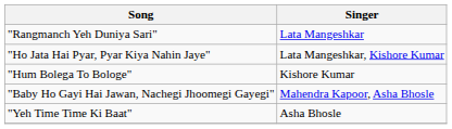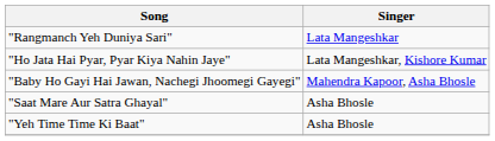 <table class="wikitable" style="font-size:95%;">
 <tr>
 <th>Song</th>
 <th>Singer</th>
 </tr>
 <tr>
 <td>"Rangmanch Yeh Duniya Sari"</td>
 <td><a href='#'>Lata Mangeshkar</a></td>
 </tr>
 <tr>
 <td>"Ho Jata Hai Pyar, Pyar Kiya Nahin Jaye"</td>
 <td>Lata Mangeshkar, <a href='#'>Kishore Kumar</a></td>
 </tr>
 <tr>
-<td>"Hum Bolega To Bologe"</td>
-<td>Kishore Kumar</td>
+<td>"Baby Ho Gayi Hai Jawan, Nachegi Jhoomegi Gayegi"</td>
+<td><a href='#'>Mahendra Kapoor</a>, <a href='#'>Asha Bhosle</a></td>
 </tr>
 <tr>
-<td>"Baby Ho Gayi Hai Jawan, Nachegi Jhoomegi Gayegi"</td>
-<td><a href='#'>Mahendra Kapoor</a>, <a href='#'>Asha Bhosle</a></td>
+<td>"Saat Mare Aur Satra Ghayal"</td>
+<td>Asha Bhosle</td>
 </tr>
 <tr>
 <td>"Yeh Time Time Ki Baat"</td>
 <td>Asha Bhosle</td>
 </tr>
 <tr>
 </tr>
 </table>
